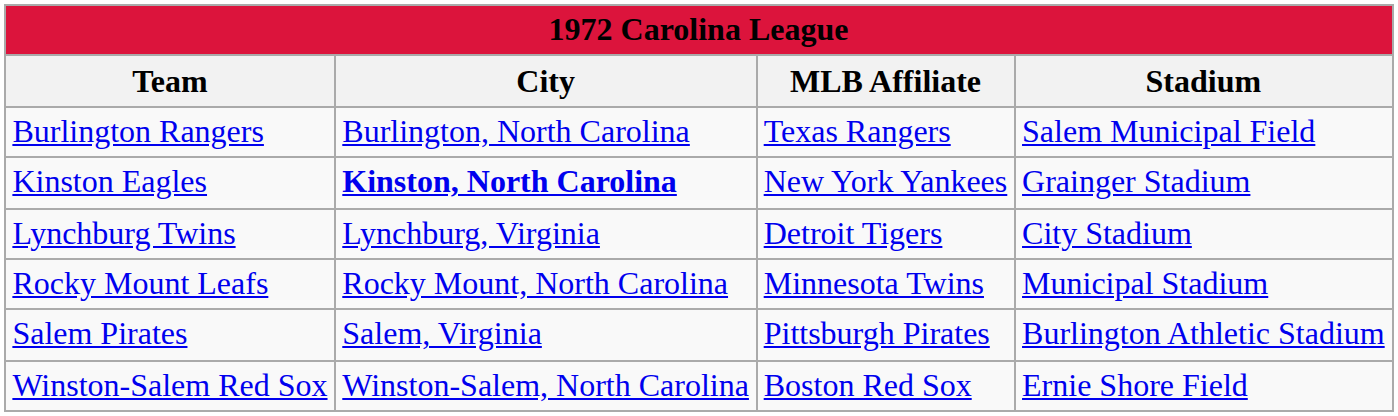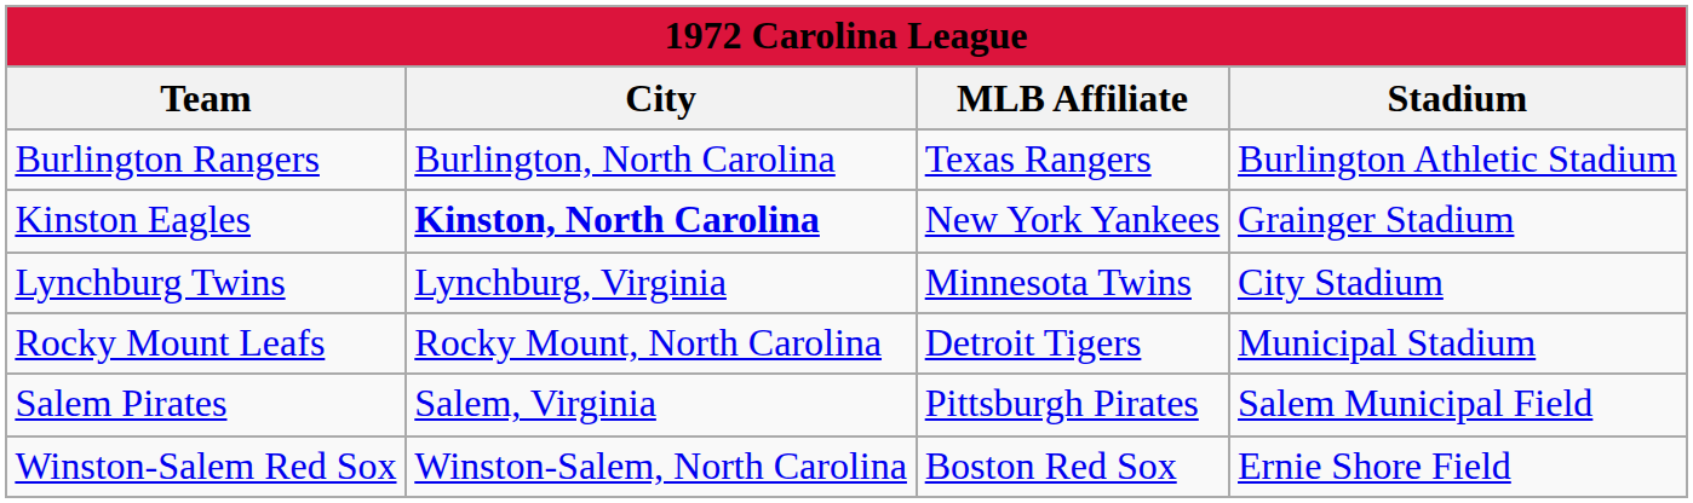 <table class="wikitable" style="width:auto">
 <tr>
 <td bgcolor="#DC143C" align="center" colspan="7"><strong><span>1972 Carolina League</span></strong></td>
 </tr>
 <tr>
 <th>Team</th>
 <th>City</th>
 <th>MLB Affiliate</th>
 <th>Stadium</th>
 </tr>
 <tr>
 <td><a href='#'>Burlington Rangers</a></td>
 <td><a href='#'>Burlington, North Carolina</a></td>
 <td><a href='#'>Texas Rangers</a></td>
-<td><a href='#'>Salem Municipal Field</a></td>
+<td><a href='#'>Burlington Athletic Stadium</a></td>
 </tr>
 <tr>
 <td><a href='#'>Kinston Eagles</a></td>
 <td><strong><a href='#'>Kinston, North Carolina</a></strong></td>
 <td><a href='#'>New York Yankees</a></td>
 <td><a href='#'>Grainger Stadium</a></td>
 </tr>
 <tr>
 <td><a href='#'>Lynchburg Twins</a></td>
 <td><a href='#'>Lynchburg, Virginia</a></td>
-<td><a href='#'>Detroit Tigers</a></td>
+<td><a href='#'>Minnesota Twins</a></td>
 <td><a href='#'>City Stadium</a></td>
 </tr>
 <tr>
 <td><a href='#'>Rocky Mount Leafs</a></td>
 <td><a href='#'>Rocky Mount, North Carolina</a></td>
-<td><a href='#'>Minnesota Twins</a></td>
+<td><a href='#'>Detroit Tigers</a></td>
 <td><a href='#'>Municipal Stadium</a></td>
 </tr>
 <tr>
 <td><a href='#'>Salem Pirates</a></td>
 <td><a href='#'>Salem, Virginia</a></td>
 <td><a href='#'>Pittsburgh Pirates</a></td>
-<td><a href='#'>Burlington Athletic Stadium</a></td>
+<td><a href='#'>Salem Municipal Field</a></td>
 </tr>
 <tr>
 <td><a href='#'>Winston-Salem Red Sox</a></td>
 <td><a href='#'>Winston-Salem, North Carolina</a></td>
 <td><a href='#'>Boston Red Sox</a></td>
 <td><a href='#'>Ernie Shore Field</a></td>
 </tr>
 </table>
